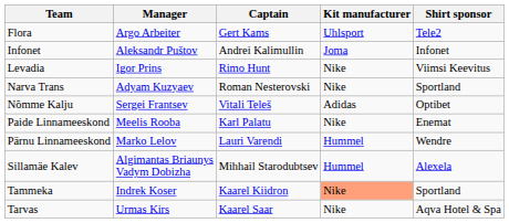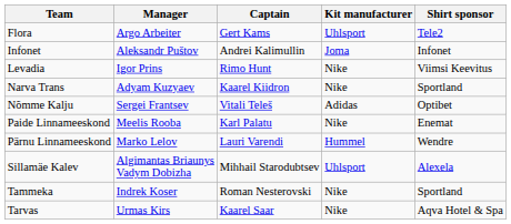 <table class="wikitable sortable" style="text-align: left;">
 <tr>
 <th>Team</th>
 <th>Manager</th>
 <th>Captain</th>
 <th>Kit manufacturer</th>
 <th>Shirt sponsor</th>
 </tr>
 <tr>
 <td>Flora</td>
 <td> <a href='#'>Argo Arbeiter</a></td>
 <td> <a href='#'>Gert Kams</a></td>
 <td><a href='#'>Uhlsport</a></td>
 <td><a href='#'>Tele2</a></td>
 </tr>
 <tr>
 <td>Infonet</td>
 <td> <a href='#'>Aleksandr Puštov</a></td>
 <td> Andrei Kalimullin</td>
 <td><a href='#'>Joma</a></td>
 <td>Infonet</td>
 </tr>
 <tr>
 <td>Levadia</td>
 <td> <a href='#'>Igor Prins</a></td>
 <td> <a href='#'>Rimo Hunt</a></td>
 <td>Nike</td>
 <td>Viimsi Keevitus</td>
 </tr>
 <tr>
 <td>Narva Trans</td>
 <td> <a href='#'>Adyam Kuzyaev</a></td>
-<td> Roman Nesterovski</td>
+<td> <a href='#'>Kaarel Kiidron</a></td>
 <td>Nike</td>
 <td>Sportland</td>
 </tr>
 <tr>
 <td>Nõmme Kalju</td>
 <td> <a href='#'>Sergei Frantsev</a></td>
 <td> <a href='#'>Vitali Teleš</a></td>
 <td>Adidas</td>
 <td>Optibet</td>
 </tr>
 <tr>
 <td>Paide Linnameeskond</td>
 <td> <a href='#'>Meelis Rooba</a></td>
 <td> <a href='#'>Karl Palatu</a></td>
 <td>Nike</td>
 <td>Enemat</td>
 </tr>
 <tr>
 <td>Pärnu Linnameeskond</td>
 <td> <a href='#'>Marko Lelov</a></td>
 <td> <a href='#'>Lauri Varendi</a></td>
 <td><a href='#'>Hummel</a></td>
 <td>Wendre</td>
 </tr>
 <tr>
 <td>Sillamäe Kalev</td>
 <td> <a href='#'>Algimantas Briaunys</a><br> <a href='#'>Vadym Dobizha</a></td>
 <td> Mihhail Starodubtsev</td>
-<td><a href='#'>Hummel</a></td>
+<td><a href='#'>Uhlsport</a></td>
 <td><a href='#'>Alexela</a></td>
 </tr>
 <tr>
 <td>Tammeka</td>
 <td> <a href='#'>Indrek Koser</a></td>
-<td> <a href='#'>Kaarel Kiidron</a></td>
-<td style="background: lightsalmon;">Nike</td>
+<td> Roman Nesterovski</td>
+<td>Nike</td>
 <td>Sportland</td>
 </tr>
 <tr>
 <td>Tarvas</td>
 <td> <a href='#'>Urmas Kirs</a></td>
 <td> <a href='#'>Kaarel Saar</a></td>
 <td>Nike</td>
 <td>Aqva Hotel & Spa</td>
 </tr>
 </table>
